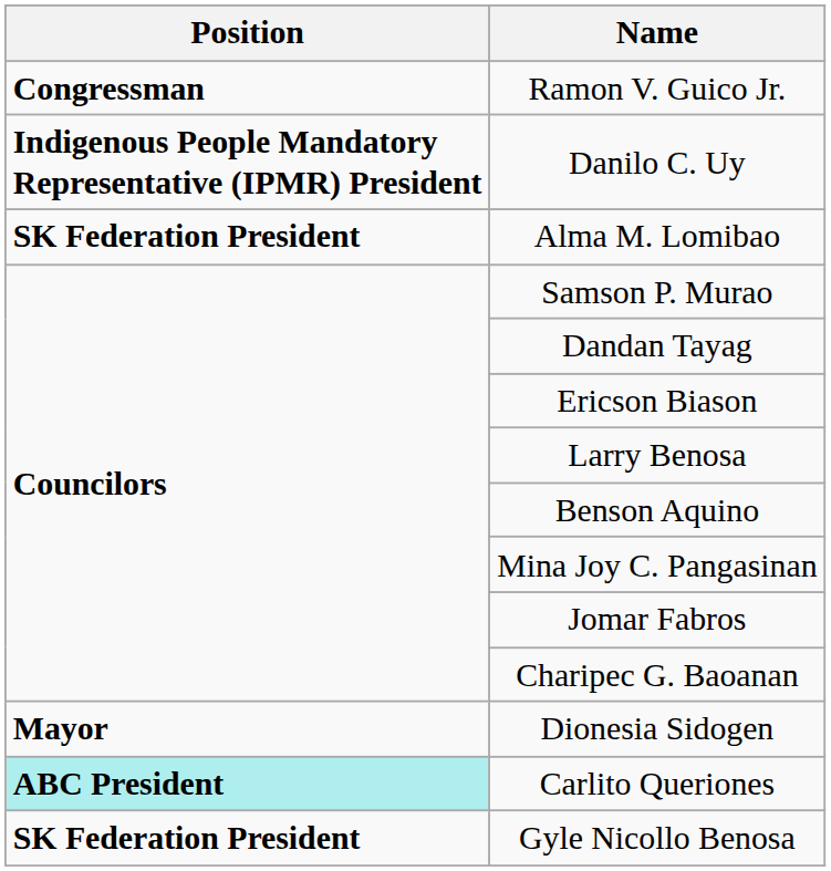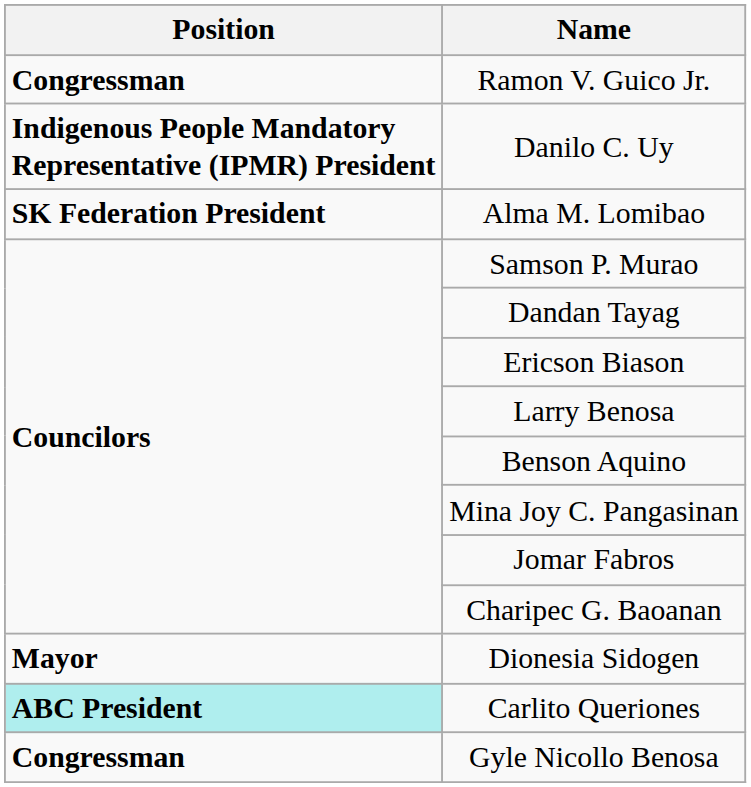 <table class="wikitable" style="line-height:1.20em; font-size:100%;">
 <tr>
 <th>Position</th>
 <th>Name</th>
 </tr>
 <tr>
 <td><strong>Congressman</strong></td>
 <td style="text-align:center;">Ramon V. Guico Jr.</td>
 </tr>
 <tr>
 <td><strong>Indigenous People Mandatory</strong><br><strong>Representative (IPMR) President</strong></td>
 <td style="text-align:center;">Danilo C. Uy</td>
 </tr>
 <tr>
 <td><strong>SK Federation President</strong></td>
 <td style="text-align:center;">Alma M. Lomibao</td>
 </tr>
 <tr>
 <td rowspan=8><strong>Councilors</strong></td>
 <td style="text-align:center;">Samson P. Murao</td>
 </tr>
 <tr>
 <td style="text-align:center;">Dandan Tayag</td>
 </tr>
 <tr>
 <td style="text-align:center;">Ericson Biason</td>
 </tr>
 <tr>
 <td style="text-align:center;">Larry Benosa</td>
 </tr>
 <tr>
 <td style="text-align:center;">Benson Aquino</td>
 </tr>
 <tr>
 <td style="text-align:center;">Mina Joy C. Pangasinan</td>
 </tr>
 <tr>
 <td style="text-align:center;">Jomar Fabros</td>
 </tr>
 <tr>
 <td style="text-align:center;">Charipec G. Baoanan</td>
 </tr>
 <tr>
 <td><strong>Mayor</strong></td>
 <td style="text-align:center;">Dionesia Sidogen</td>
 </tr>
 <tr>
 <td style="background: paleturquoise;"><strong>ABC President</strong></td>
 <td style="text-align:center;">Carlito Queriones</td>
 </tr>
 <tr>
-<td><strong>SK Federation President</strong></td>
+<td><strong>Congressman</strong></td>
 <td style="text-align:center;">Gyle Nicollo Benosa</td>
 </tr>
 <tr>
 </tr>
 </table>
